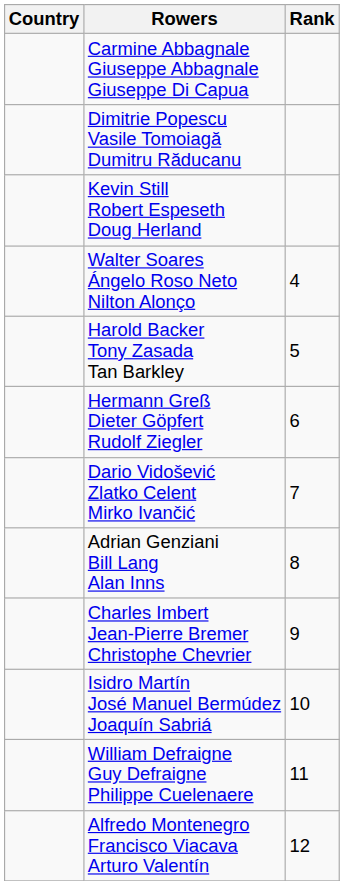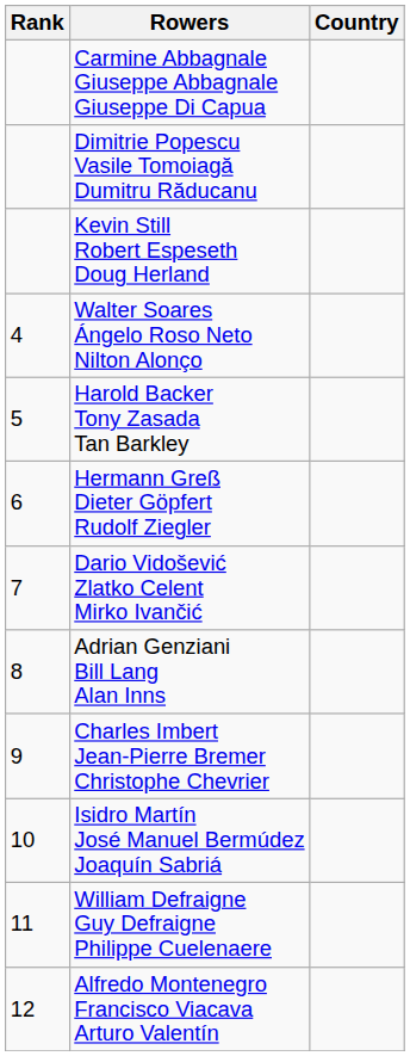 <table class="wikitable sortable">
 <tr>
+<th>Rank</th>
+<th>Rowers</th>
 <th>Country</th>
-<th>Rowers</th>
-<th>Rank</th>
 </tr>
 <tr>
 <td></td>
 <td><a href='#'>Carmine Abbagnale</a><br><a href='#'>Giuseppe Abbagnale</a><br><a href='#'>Giuseppe Di Capua</a></td>
 <td></td>
 </tr>
 <tr>
 <td></td>
 <td><a href='#'>Dimitrie Popescu</a><br><a href='#'>Vasile Tomoiagă</a><br><a href='#'>Dumitru Răducanu</a></td>
 <td></td>
 </tr>
 <tr>
 <td></td>
 <td><a href='#'>Kevin Still</a><br><a href='#'>Robert Espeseth</a><br><a href='#'>Doug Herland</a></td>
 <td></td>
 </tr>
 <tr>
+<td>4</td>
+<td><a href='#'>Walter Soares</a><br><a href='#'>Ángelo Roso Neto</a><br><a href='#'>Nilton Alonço</a></td>
 <td></td>
-<td><a href='#'>Walter Soares</a><br><a href='#'>Ángelo Roso Neto</a><br><a href='#'>Nilton Alonço</a></td>
-<td>4</td>
 </tr>
 <tr>
+<td>5</td>
+<td><a href='#'>Harold Backer</a><br><a href='#'>Tony Zasada</a><br>Tan Barkley</td>
 <td></td>
-<td><a href='#'>Harold Backer</a><br><a href='#'>Tony Zasada</a><br>Tan Barkley</td>
-<td>5</td>
 </tr>
 <tr>
+<td>6</td>
+<td><a href='#'>Hermann Greß</a><br><a href='#'>Dieter Göpfert</a><br><a href='#'>Rudolf Ziegler</a></td>
 <td></td>
-<td><a href='#'>Hermann Greß</a><br><a href='#'>Dieter Göpfert</a><br><a href='#'>Rudolf Ziegler</a></td>
-<td>6</td>
 </tr>
 <tr>
+<td>7</td>
+<td><a href='#'>Dario Vidošević</a><br><a href='#'>Zlatko Celent</a><br><a href='#'>Mirko Ivančić</a></td>
 <td></td>
-<td><a href='#'>Dario Vidošević</a><br><a href='#'>Zlatko Celent</a><br><a href='#'>Mirko Ivančić</a></td>
-<td>7</td>
 </tr>
 <tr>
+<td>8</td>
+<td>Adrian Genziani<br><a href='#'>Bill Lang</a><br><a href='#'>Alan Inns</a></td>
 <td></td>
-<td>Adrian Genziani<br><a href='#'>Bill Lang</a><br><a href='#'>Alan Inns</a></td>
-<td>8</td>
 </tr>
 <tr>
+<td>9</td>
+<td><a href='#'>Charles Imbert</a><br><a href='#'>Jean-Pierre Bremer</a><br><a href='#'>Christophe Chevrier</a></td>
 <td></td>
-<td><a href='#'>Charles Imbert</a><br><a href='#'>Jean-Pierre Bremer</a><br><a href='#'>Christophe Chevrier</a></td>
-<td>9</td>
 </tr>
 <tr>
+<td>10</td>
+<td><a href='#'>Isidro Martín</a><br><a href='#'>José Manuel Bermúdez</a><br><a href='#'>Joaquín Sabriá</a></td>
 <td></td>
-<td><a href='#'>Isidro Martín</a><br><a href='#'>José Manuel Bermúdez</a><br><a href='#'>Joaquín Sabriá</a></td>
-<td>10</td>
 </tr>
 <tr>
+<td>11</td>
+<td><a href='#'>William Defraigne</a><br><a href='#'>Guy Defraigne</a><br><a href='#'>Philippe Cuelenaere</a></td>
 <td></td>
-<td><a href='#'>William Defraigne</a><br><a href='#'>Guy Defraigne</a><br><a href='#'>Philippe Cuelenaere</a></td>
-<td>11</td>
 </tr>
 <tr>
+<td>12</td>
+<td><a href='#'>Alfredo Montenegro</a><br><a href='#'>Francisco Viacava</a><br><a href='#'>Arturo Valentín</a></td>
 <td></td>
-<td><a href='#'>Alfredo Montenegro</a><br><a href='#'>Francisco Viacava</a><br><a href='#'>Arturo Valentín</a></td>
-<td>12</td>
 </tr>
 </table>
